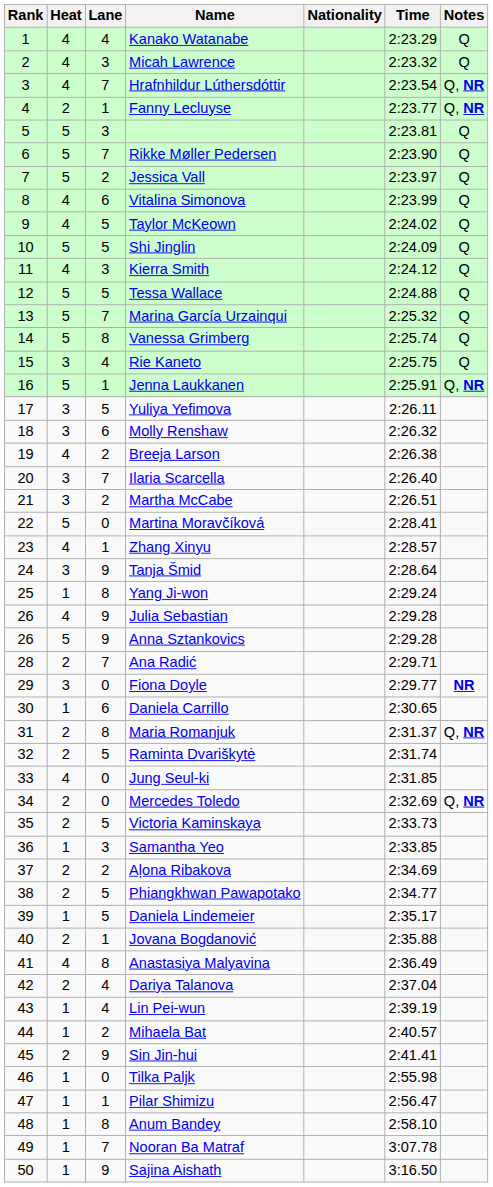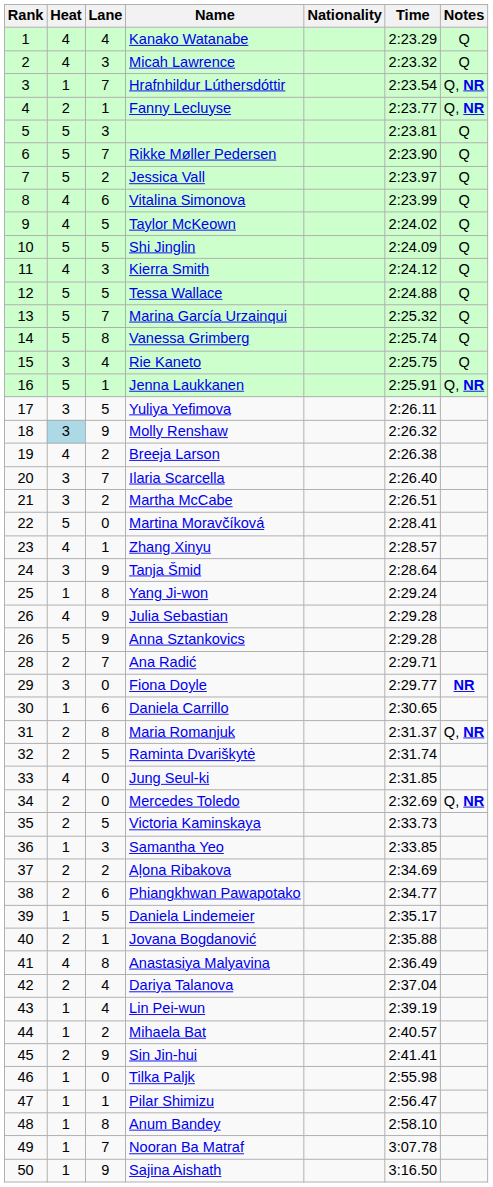 <table class="wikitable sortable" style="text-align:center">
 <tr>
 <th>Rank</th>
 <th>Heat</th>
 <th>Lane</th>
 <th>Name</th>
 <th>Nationality</th>
 <th>Time</th>
 <th>Notes</th>
 </tr>
 <tr bgcolor=ccffcc>
 <td>1</td>
 <td>4</td>
 <td>4</td>
 <td align=left><a href='#'>Kanako Watanabe</a></td>
 <td align=left></td>
 <td>2:23.29</td>
 <td>Q</td>
 </tr>
 <tr bgcolor=ccffcc>
 <td>2</td>
 <td>4</td>
 <td>3</td>
 <td align=left><a href='#'>Micah Lawrence</a></td>
 <td align=left></td>
 <td>2:23.32</td>
 <td>Q</td>
 </tr>
 <tr bgcolor=ccffcc>
 <td>3</td>
-<td>4</td>
+<td>1</td>
 <td>7</td>
 <td align=left><a href='#'>Hrafnhildur Lúthersdóttir</a></td>
 <td align=left></td>
 <td>2:23.54</td>
 <td>Q, <strong><a href='#'>NR</a></strong></td>
 </tr>
 <tr bgcolor=ccffcc>
 <td>4</td>
 <td>2</td>
 <td>1</td>
 <td align=left><a href='#'>Fanny Lecluyse</a></td>
 <td align=left></td>
 <td>2:23.77</td>
 <td>Q, <strong><a href='#'>NR</a></strong></td>
 </tr>
 <tr bgcolor=ccffcc>
 <td>5</td>
 <td>5</td>
 <td>3</td>
 <td align=left></td>
 <td align=left></td>
 <td>2:23.81</td>
 <td>Q</td>
 </tr>
 <tr bgcolor=ccffcc>
 <td>6</td>
 <td>5</td>
 <td>7</td>
 <td align=left><a href='#'>Rikke Møller Pedersen</a></td>
 <td align=left></td>
 <td>2:23.90</td>
 <td>Q</td>
 </tr>
 <tr bgcolor=ccffcc>
 <td>7</td>
 <td>5</td>
 <td>2</td>
 <td align=left><a href='#'>Jessica Vall</a></td>
 <td align=left></td>
 <td>2:23.97</td>
 <td>Q</td>
 </tr>
 <tr bgcolor=ccffcc>
 <td>8</td>
 <td>4</td>
 <td>6</td>
 <td align=left><a href='#'>Vitalina Simonova</a></td>
 <td align=left></td>
 <td>2:23.99</td>
 <td>Q</td>
 </tr>
 <tr bgcolor=ccffcc>
 <td>9</td>
 <td>4</td>
 <td>5</td>
 <td align=left><a href='#'>Taylor McKeown</a></td>
 <td align=left></td>
 <td>2:24.02</td>
 <td>Q</td>
 </tr>
 <tr bgcolor=ccffcc>
 <td>10</td>
 <td>5</td>
 <td>5</td>
 <td align=left><a href='#'>Shi Jinglin</a></td>
 <td align=left></td>
 <td>2:24.09</td>
 <td>Q</td>
 </tr>
 <tr bgcolor=ccffcc>
 <td>11</td>
 <td>4</td>
 <td>3</td>
 <td align=left><a href='#'>Kierra Smith</a></td>
 <td align=left></td>
 <td>2:24.12</td>
 <td>Q</td>
 </tr>
 <tr bgcolor=ccffcc>
 <td>12</td>
 <td>5</td>
 <td>5</td>
 <td align=left><a href='#'>Tessa Wallace</a></td>
 <td align=left></td>
 <td>2:24.88</td>
 <td>Q</td>
 </tr>
 <tr bgcolor=ccffcc>
 <td>13</td>
 <td>5</td>
 <td>7</td>
 <td align=left><a href='#'>Marina García Urzainqui</a></td>
 <td align=left></td>
 <td>2:25.32</td>
 <td>Q</td>
 </tr>
 <tr bgcolor=ccffcc>
 <td>14</td>
 <td>5</td>
 <td>8</td>
 <td align=left><a href='#'>Vanessa Grimberg</a></td>
 <td align=left></td>
 <td>2:25.74</td>
 <td>Q</td>
 </tr>
 <tr bgcolor=ccffcc>
 <td>15</td>
 <td>3</td>
 <td>4</td>
 <td align=left><a href='#'>Rie Kaneto</a></td>
 <td align=left></td>
 <td>2:25.75</td>
 <td>Q</td>
 </tr>
 <tr bgcolor=ccffcc>
 <td>16</td>
 <td>5</td>
 <td>1</td>
 <td align=left><a href='#'>Jenna Laukkanen</a></td>
 <td align=left></td>
 <td>2:25.91</td>
 <td>Q, <strong><a href='#'>NR</a></strong></td>
 </tr>
 <tr>
 <td>17</td>
 <td>3</td>
 <td>5</td>
 <td align=left><a href='#'>Yuliya Yefimova</a></td>
 <td align=left></td>
 <td>2:26.11</td>
 <td></td>
 </tr>
 <tr>
 <td>18</td>
-<td>3</td>
-<td>6</td>
+<td style="background: lightblue;">3</td>
+<td>9</td>
 <td align=left><a href='#'>Molly Renshaw</a></td>
 <td align=left></td>
 <td>2:26.32</td>
 <td></td>
 </tr>
 <tr>
 <td>19</td>
 <td>4</td>
 <td>2</td>
 <td align=left><a href='#'>Breeja Larson</a></td>
 <td align=left></td>
 <td>2:26.38</td>
 <td></td>
 </tr>
 <tr>
 <td>20</td>
 <td>3</td>
 <td>7</td>
 <td align=left><a href='#'>Ilaria Scarcella</a></td>
 <td align=left></td>
 <td>2:26.40</td>
 <td></td>
 </tr>
 <tr>
 <td>21</td>
 <td>3</td>
 <td>2</td>
 <td align=left><a href='#'>Martha McCabe</a></td>
 <td align=left></td>
 <td>2:26.51</td>
 <td></td>
 </tr>
 <tr>
 <td>22</td>
 <td>5</td>
 <td>0</td>
 <td align=left><a href='#'>Martina Moravčíková</a></td>
 <td align=left></td>
 <td>2:28.41</td>
 <td></td>
 </tr>
 <tr>
 <td>23</td>
 <td>4</td>
 <td>1</td>
 <td align=left><a href='#'>Zhang Xinyu</a></td>
 <td align=left></td>
 <td>2:28.57</td>
 <td></td>
 </tr>
 <tr>
 <td>24</td>
 <td>3</td>
 <td>9</td>
 <td align=left><a href='#'>Tanja Šmid</a></td>
 <td align=left></td>
 <td>2:28.64</td>
 <td></td>
 </tr>
 <tr>
 <td>25</td>
 <td>1</td>
 <td>8</td>
 <td align=left><a href='#'>Yang Ji-won</a></td>
 <td align=left></td>
 <td>2:29.24</td>
 <td></td>
 </tr>
 <tr>
 <td>26</td>
 <td>4</td>
 <td>9</td>
 <td align=left><a href='#'>Julia Sebastian</a></td>
 <td align=left></td>
 <td>2:29.28</td>
 <td></td>
 </tr>
 <tr>
 <td>26</td>
 <td>5</td>
 <td>9</td>
 <td align=left><a href='#'>Anna Sztankovics</a></td>
 <td align=left></td>
 <td>2:29.28</td>
 <td></td>
 </tr>
 <tr>
 <td>28</td>
 <td>2</td>
 <td>7</td>
 <td align=left><a href='#'>Ana Radić</a></td>
 <td align=left></td>
 <td>2:29.71</td>
 <td></td>
 </tr>
 <tr>
 <td>29</td>
 <td>3</td>
 <td>0</td>
 <td align=left><a href='#'>Fiona Doyle</a></td>
 <td align=left></td>
 <td>2:29.77</td>
 <td><strong><a href='#'>NR</a></strong></td>
 </tr>
 <tr>
 <td>30</td>
 <td>1</td>
 <td>6</td>
 <td align=left><a href='#'>Daniela Carrillo</a></td>
 <td align=left></td>
 <td>2:30.65</td>
 <td></td>
 </tr>
 <tr>
 <td>31</td>
 <td>2</td>
 <td>8</td>
 <td align=left><a href='#'>Maria Romanjuk</a></td>
 <td align=left></td>
 <td>2:31.37</td>
 <td>Q, <strong><a href='#'>NR</a></strong></td>
 </tr>
 <tr>
 <td>32</td>
 <td>2</td>
 <td>5</td>
 <td align=left><a href='#'>Raminta Dvariškytė</a></td>
 <td align=left></td>
 <td>2:31.74</td>
 <td></td>
 </tr>
 <tr>
 <td>33</td>
 <td>4</td>
 <td>0</td>
 <td align=left><a href='#'>Jung Seul-ki</a></td>
 <td align=left></td>
 <td>2:31.85</td>
 <td></td>
 </tr>
 <tr>
 <td>34</td>
 <td>2</td>
 <td>0</td>
 <td align=left><a href='#'>Mercedes Toledo</a></td>
 <td align=left></td>
 <td>2:32.69</td>
 <td>Q, <strong><a href='#'>NR</a></strong></td>
 </tr>
 <tr>
 <td>35</td>
 <td>2</td>
 <td>5</td>
 <td align=left><a href='#'>Victoria Kaminskaya</a></td>
 <td align=left></td>
 <td>2:33.73</td>
 <td></td>
 </tr>
 <tr>
 <td>36</td>
 <td>1</td>
 <td>3</td>
 <td align=left><a href='#'>Samantha Yeo</a></td>
 <td align=left></td>
 <td>2:33.85</td>
 <td></td>
 </tr>
 <tr>
 <td>37</td>
 <td>2</td>
 <td>2</td>
 <td align=left><a href='#'>Aļona Ribakova</a></td>
 <td align=left></td>
 <td>2:34.69</td>
 <td></td>
 </tr>
 <tr>
 <td>38</td>
 <td>2</td>
-<td>5</td>
+<td>6</td>
 <td align=left><a href='#'>Phiangkhwan Pawapotako</a></td>
 <td align=left></td>
 <td>2:34.77</td>
 <td></td>
 </tr>
 <tr>
 <td>39</td>
 <td>1</td>
 <td>5</td>
 <td align=left><a href='#'>Daniela Lindemeier</a></td>
 <td align=left></td>
 <td>2:35.17</td>
 <td></td>
 </tr>
 <tr>
 <td>40</td>
 <td>2</td>
 <td>1</td>
 <td align=left><a href='#'>Jovana Bogdanović</a></td>
 <td align=left></td>
 <td>2:35.88</td>
 <td></td>
 </tr>
 <tr>
 <td>41</td>
 <td>4</td>
 <td>8</td>
 <td align=left><a href='#'>Anastasiya Malyavina</a></td>
 <td align=left></td>
 <td>2:36.49</td>
 <td></td>
 </tr>
 <tr>
 <td>42</td>
 <td>2</td>
 <td>4</td>
 <td align=left><a href='#'>Dariya Talanova</a></td>
 <td align=left></td>
 <td>2:37.04</td>
 <td></td>
 </tr>
 <tr>
 <td>43</td>
 <td>1</td>
 <td>4</td>
 <td align=left><a href='#'>Lin Pei-wun</a></td>
 <td align=left></td>
 <td>2:39.19</td>
 <td></td>
 </tr>
 <tr>
 <td>44</td>
 <td>1</td>
 <td>2</td>
 <td align=left><a href='#'>Mihaela Bat</a></td>
 <td align=left></td>
 <td>2:40.57</td>
 <td></td>
 </tr>
 <tr>
 <td>45</td>
 <td>2</td>
 <td>9</td>
 <td align=left><a href='#'>Sin Jin-hui</a></td>
 <td align=left></td>
 <td>2:41.41</td>
 <td></td>
 </tr>
 <tr>
 <td>46</td>
 <td>1</td>
 <td>0</td>
 <td align=left><a href='#'>Tilka Paljk</a></td>
 <td align=left></td>
 <td>2:55.98</td>
 <td></td>
 </tr>
 <tr>
 <td>47</td>
 <td>1</td>
 <td>1</td>
 <td align=left><a href='#'>Pilar Shimizu</a></td>
 <td align=left></td>
 <td>2:56.47</td>
 <td></td>
 </tr>
 <tr>
 <td>48</td>
 <td>1</td>
 <td>8</td>
 <td align=left><a href='#'>Anum Bandey</a></td>
 <td align=left></td>
 <td>2:58.10</td>
 <td></td>
 </tr>
 <tr>
 <td>49</td>
 <td>1</td>
 <td>7</td>
 <td align=left><a href='#'>Nooran Ba Matraf</a></td>
 <td align=left></td>
 <td>3:07.78</td>
 <td></td>
 </tr>
 <tr>
 <td>50</td>
 <td>1</td>
 <td>9</td>
 <td align=left><a href='#'>Sajina Aishath</a></td>
 <td align=left></td>
 <td>3:16.50</td>
 <td></td>
 </tr>
 </table>
